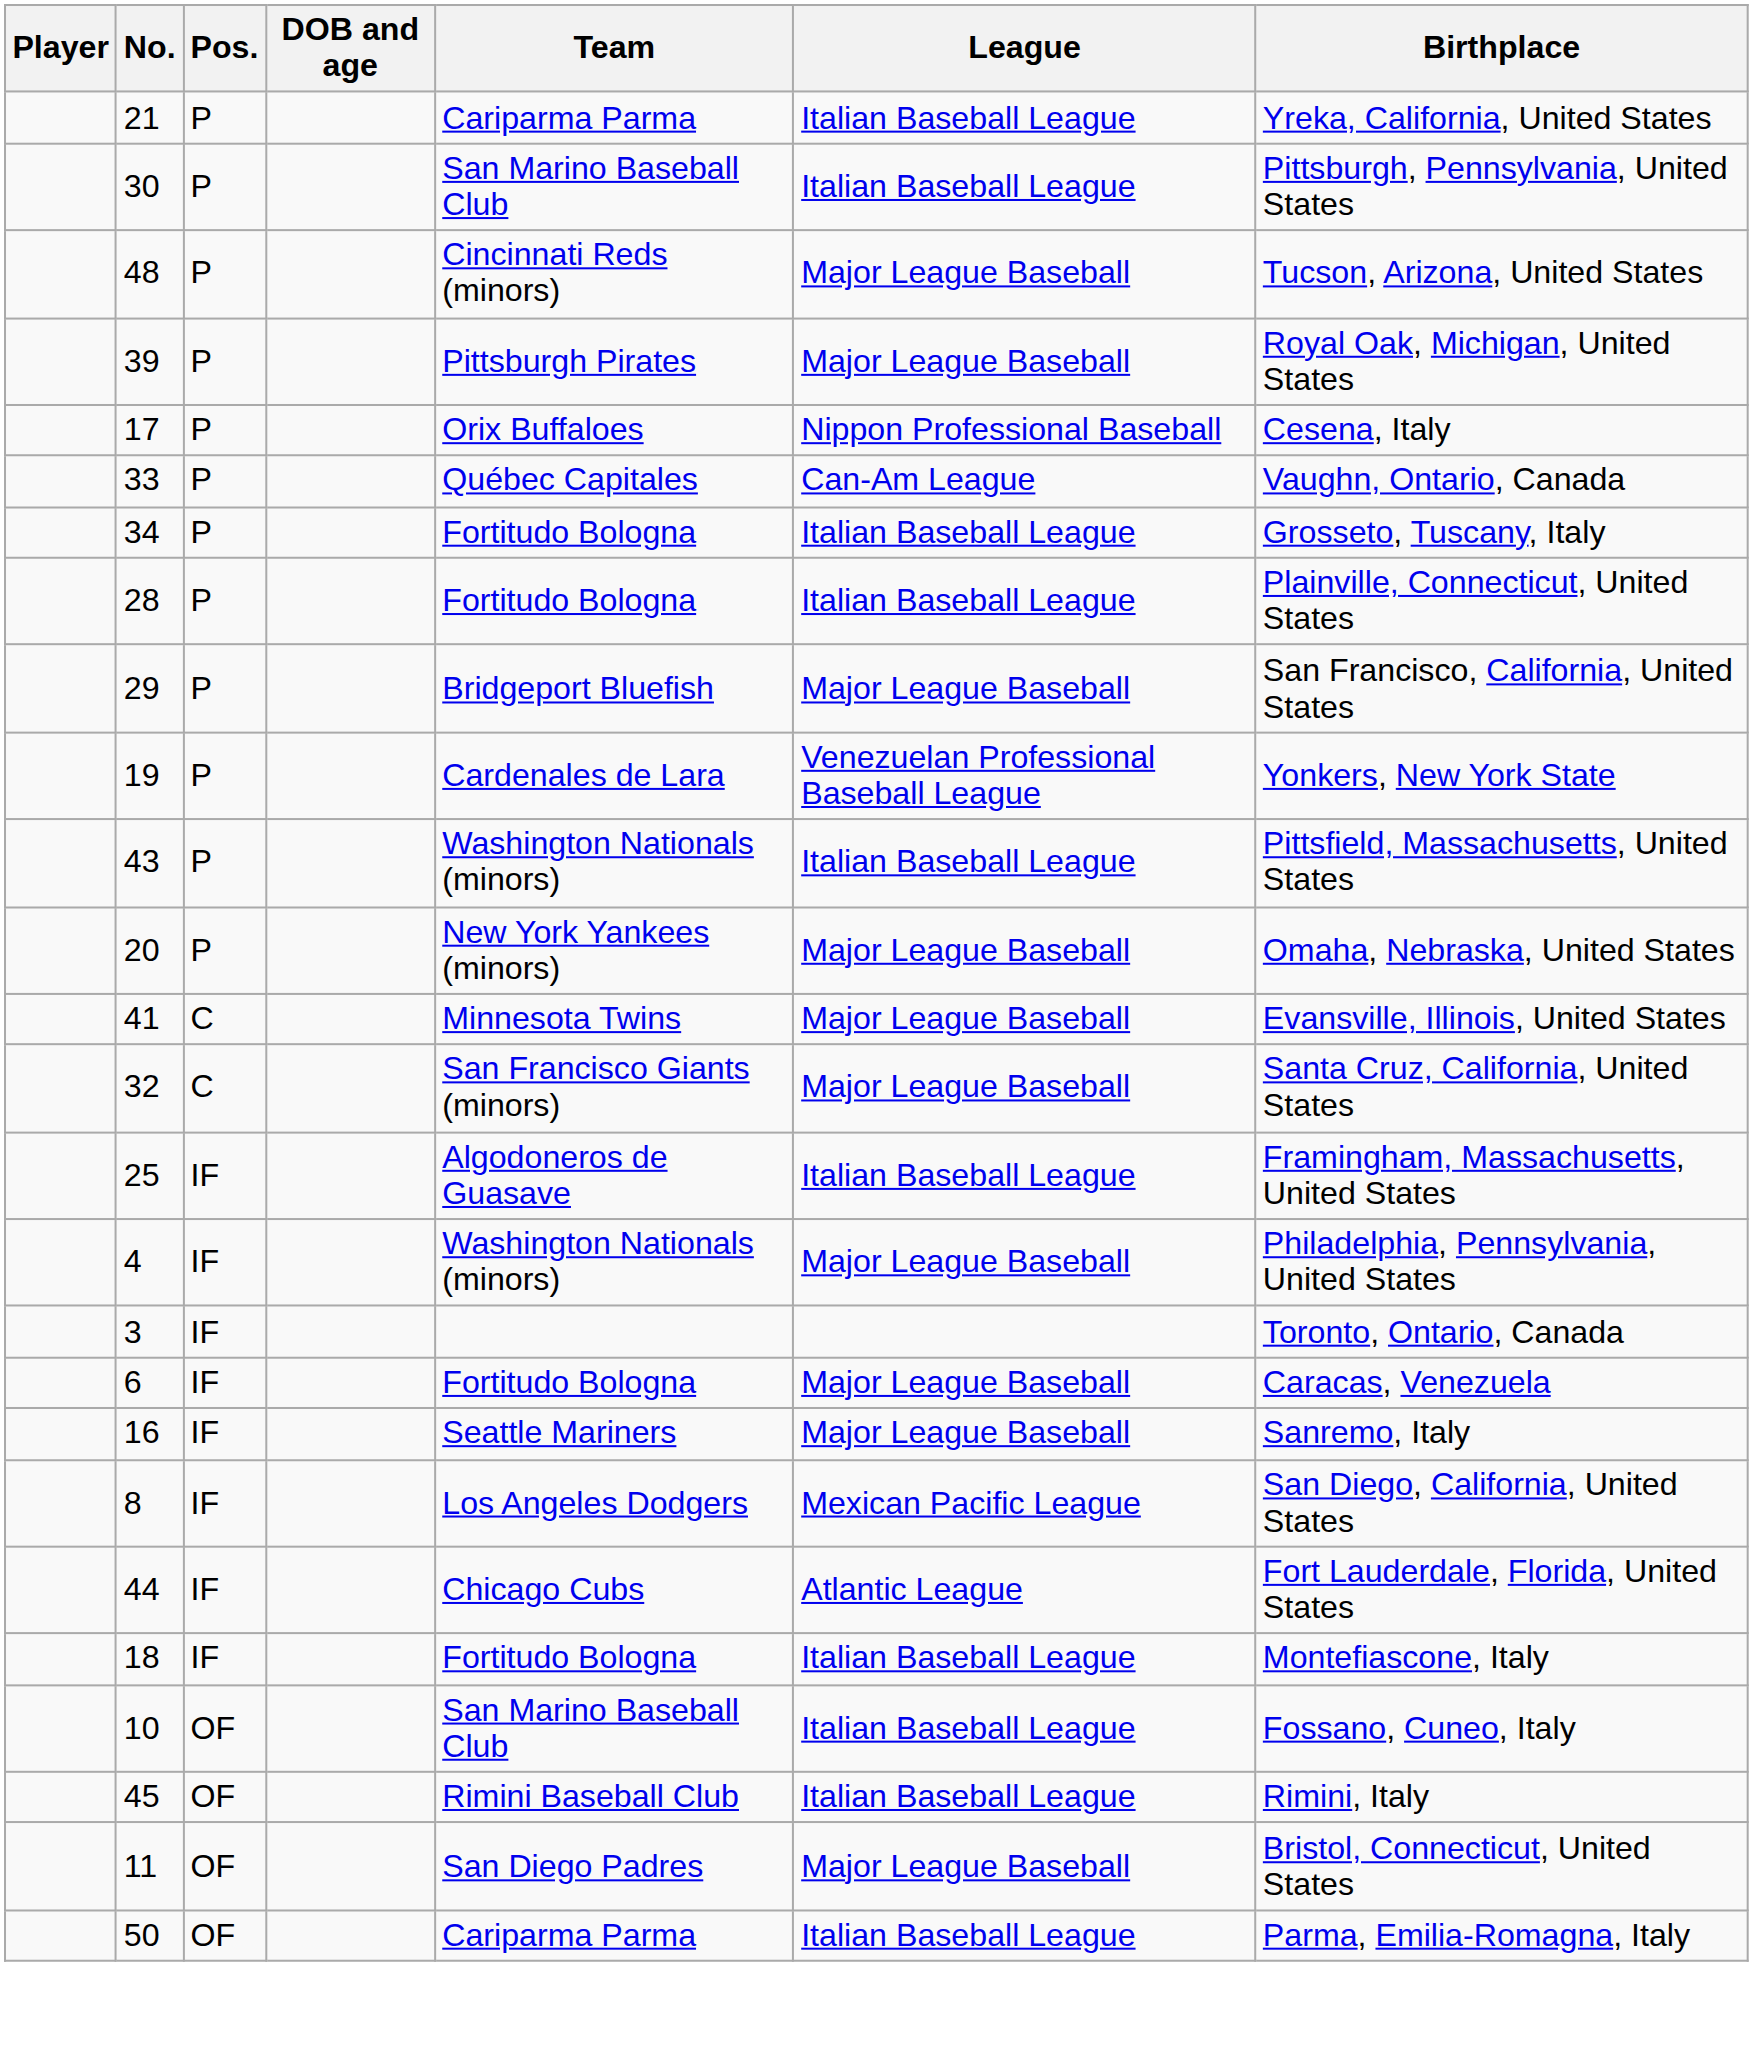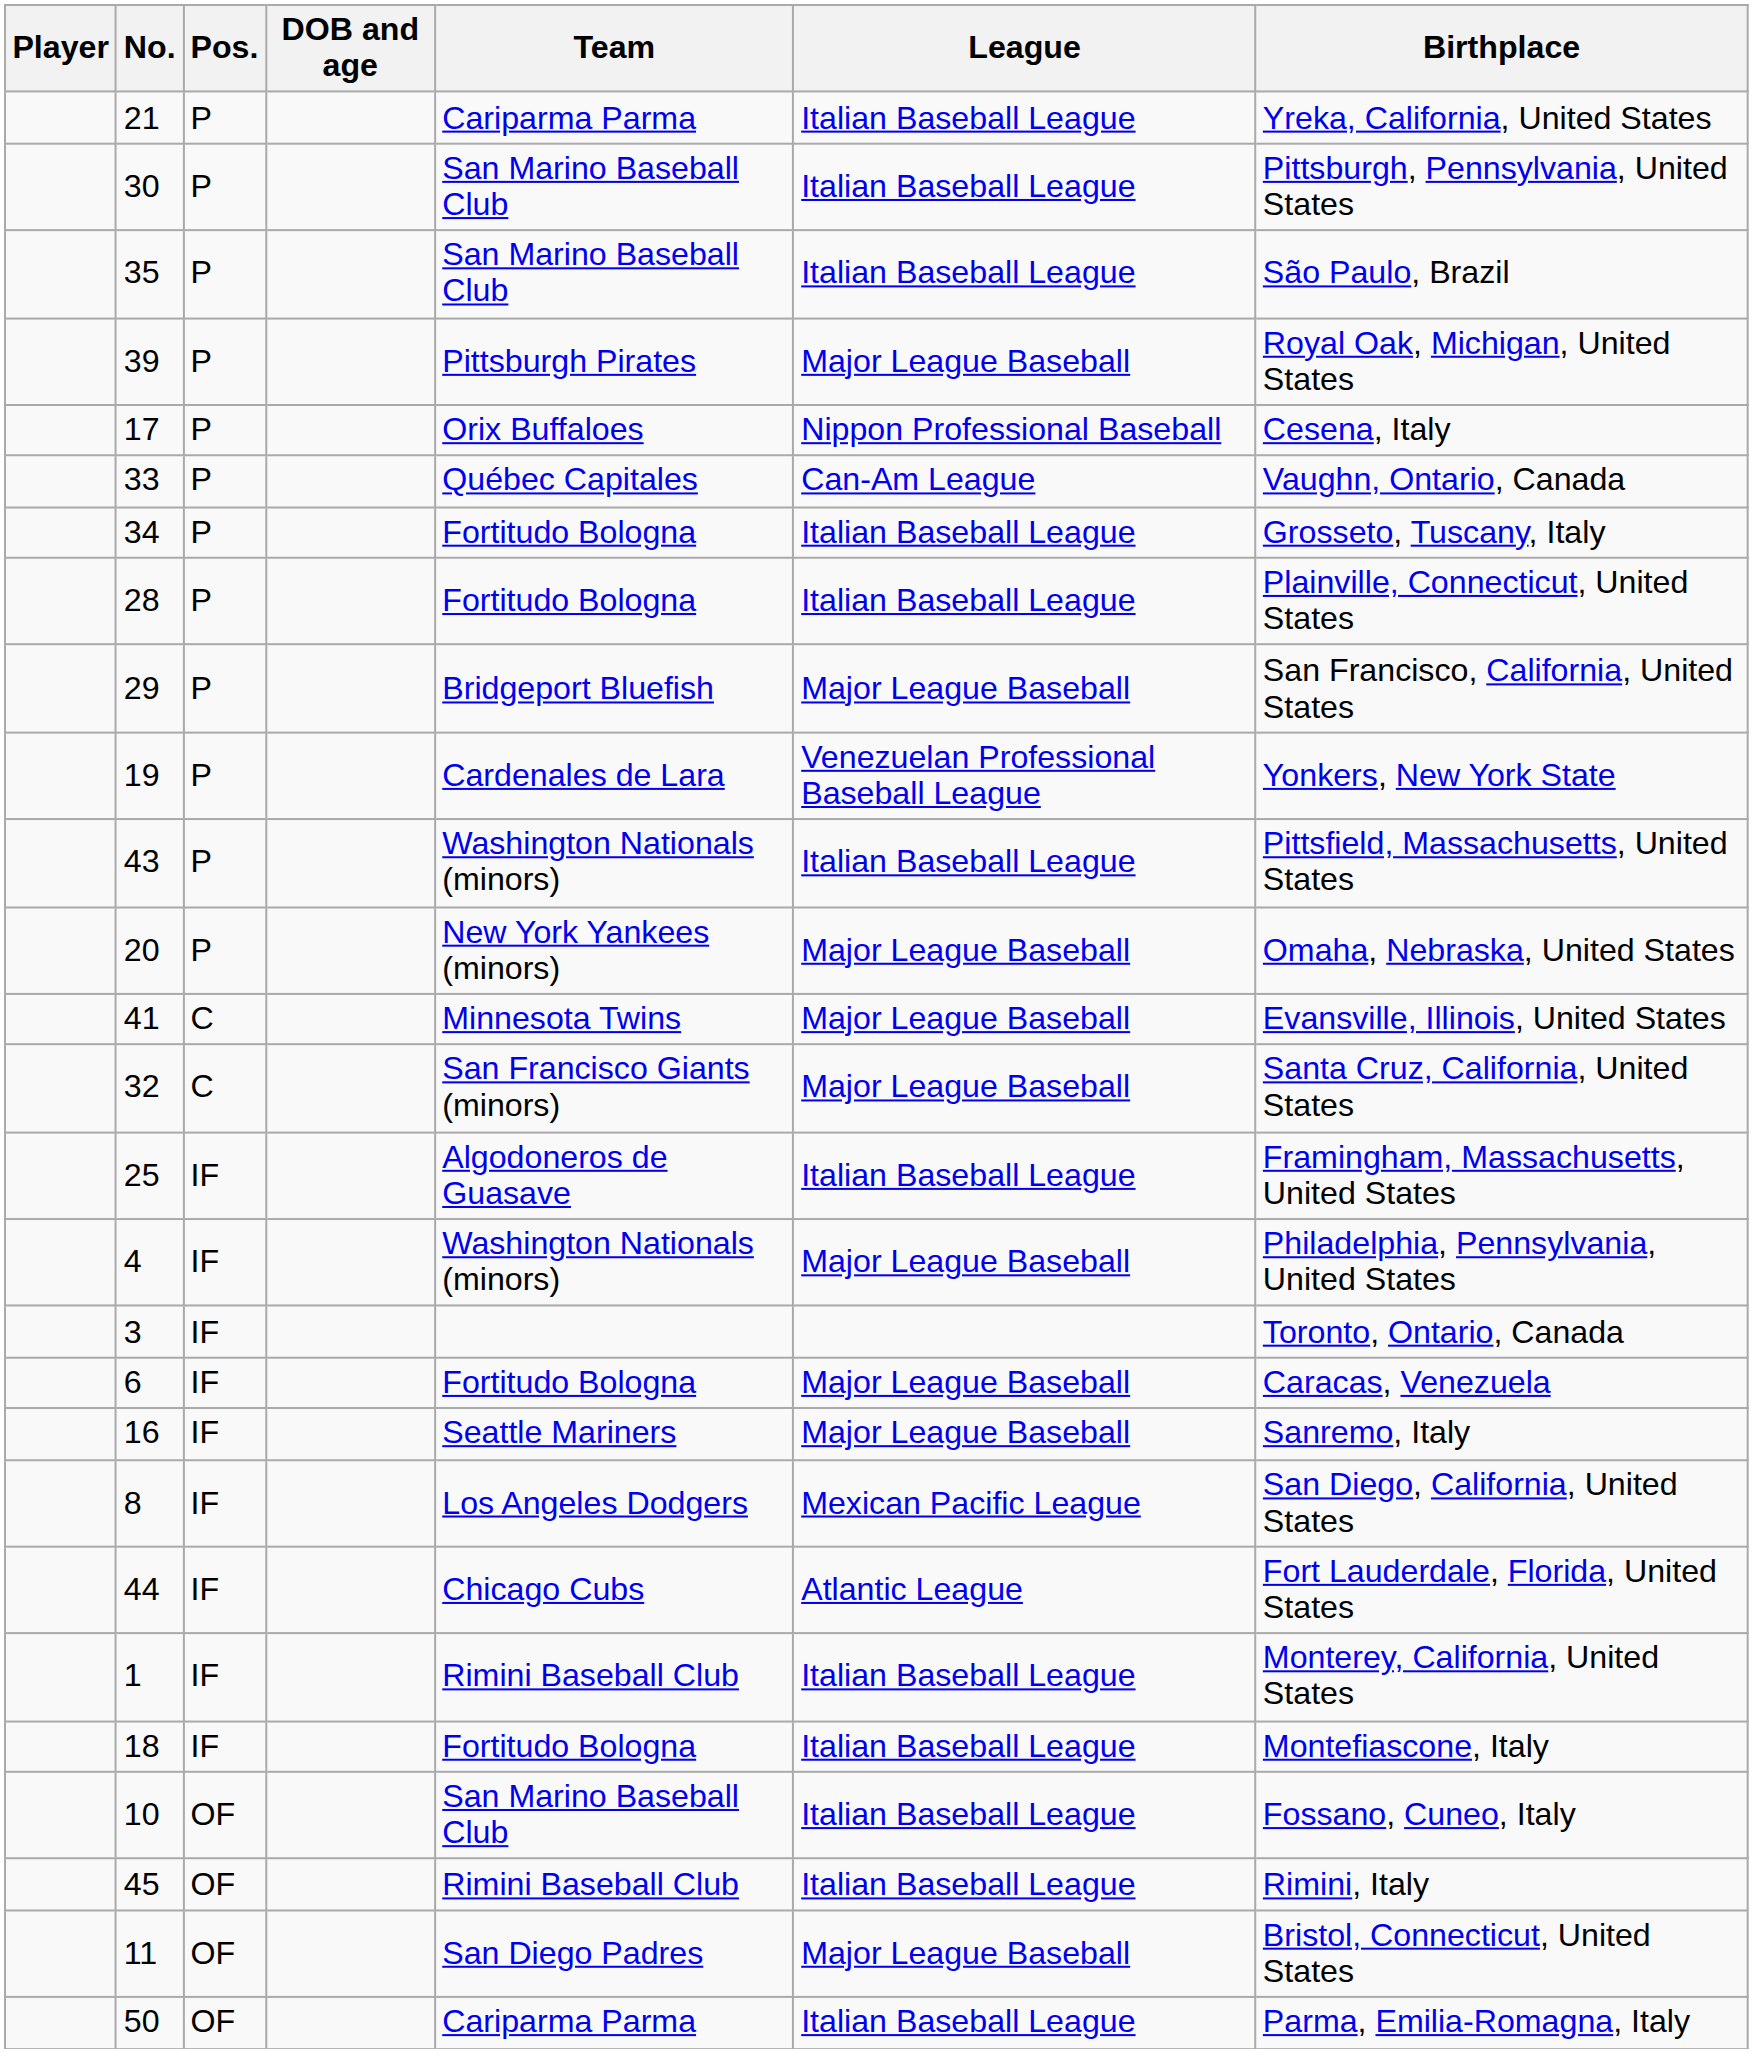 <table class="wikitable sortable">
 <tr>
 <th>Player</th>
 <th>No.</th>
 <th>Pos.</th>
 <th>DOB and age</th>
 <th>Team</th>
 <th>League</th>
 <th>Birthplace</th>
 </tr>
 <tr>
 <td></td>
 <td>21</td>
 <td>P</td>
 <td></td>
 <td> <a href='#'>Cariparma Parma</a></td>
 <td><a href='#'>Italian Baseball League</a></td>
 <td><a href='#'>Yreka, California</a>, United States</td>
 </tr>
 <tr>
 <td></td>
 <td>30</td>
 <td>P</td>
 <td></td>
 <td><a href='#'>San Marino Baseball Club</a></td>
 <td><a href='#'>Italian Baseball League</a></td>
 <td><a href='#'>Pittsburgh</a>, <a href='#'>Pennsylvania</a>, United States</td>
 </tr>
 <tr>
 <td></td>
-<td>48</td>
+<td>35</td>
 <td>P</td>
 <td></td>
-<td> <a href='#'>Cincinnati Reds</a> (minors)</td>
-<td><a href='#'>Major League Baseball</a></td>
-<td><a href='#'>Tucson</a>, <a href='#'>Arizona</a>, United States</td>
+<td> <a href='#'>San Marino Baseball Club</a></td>
+<td><a href='#'>Italian Baseball League</a></td>
+<td><a href='#'>São Paulo</a>, Brazil</td>
 </tr>
 <tr>
 <td></td>
 <td>39</td>
 <td>P</td>
 <td></td>
 <td> <a href='#'>Pittsburgh Pirates</a></td>
 <td><a href='#'>Major League Baseball</a></td>
 <td><a href='#'>Royal Oak</a>, <a href='#'>Michigan</a>, United States</td>
 </tr>
 <tr>
 <td></td>
 <td>17</td>
 <td>P</td>
 <td></td>
 <td> <a href='#'>Orix Buffaloes</a></td>
 <td><a href='#'>Nippon Professional Baseball</a></td>
 <td><a href='#'>Cesena</a>, Italy</td>
 </tr>
 <tr>
 <td></td>
 <td>33</td>
 <td>P</td>
 <td></td>
 <td> <a href='#'>Québec Capitales</a></td>
 <td><a href='#'>Can-Am League</a></td>
 <td><a href='#'>Vaughn, Ontario</a>, Canada</td>
 </tr>
 <tr>
 <td></td>
 <td>34</td>
 <td>P</td>
 <td></td>
 <td> <a href='#'>Fortitudo Bologna</a></td>
 <td><a href='#'>Italian Baseball League</a></td>
 <td><a href='#'>Grosseto</a>, <a href='#'>Tuscany</a>, Italy</td>
 </tr>
 <tr>
 <td></td>
 <td>28</td>
 <td>P</td>
 <td></td>
 <td> <a href='#'>Fortitudo Bologna</a></td>
 <td><a href='#'>Italian Baseball League</a></td>
 <td><a href='#'>Plainville, Connecticut</a>, United States</td>
 </tr>
 <tr>
 <td></td>
 <td>29</td>
 <td>P</td>
 <td></td>
 <td> <a href='#'>Bridgeport Bluefish</a></td>
 <td><a href='#'>Major League Baseball</a></td>
 <td>San Francisco, <a href='#'>California</a>, United States</td>
 </tr>
 <tr>
 <td></td>
 <td>19</td>
 <td>P</td>
 <td></td>
 <td> <a href='#'>Cardenales de Lara</a></td>
 <td><a href='#'>Venezuelan Professional Baseball League</a></td>
 <td><a href='#'>Yonkers</a>, <a href='#'>New York State</a></td>
 </tr>
 <tr>
 <td></td>
 <td>43</td>
 <td>P</td>
 <td></td>
 <td> <a href='#'>Washington Nationals</a> (minors)</td>
 <td><a href='#'>Italian Baseball League</a></td>
 <td><a href='#'>Pittsfield, Massachusetts</a>, United States</td>
 </tr>
 <tr>
 <td></td>
 <td>20</td>
 <td>P</td>
 <td></td>
 <td> <a href='#'>New York Yankees</a> (minors)</td>
 <td><a href='#'>Major League Baseball</a></td>
 <td><a href='#'>Omaha</a>, <a href='#'>Nebraska</a>, United States</td>
 </tr>
 <tr>
 <td></td>
 <td>41</td>
 <td>C</td>
 <td></td>
 <td> <a href='#'>Minnesota Twins</a></td>
 <td><a href='#'>Major League Baseball</a></td>
 <td><a href='#'>Evansville, Illinois</a>, United States</td>
 </tr>
 <tr>
 <td></td>
 <td>32</td>
 <td>C</td>
 <td></td>
 <td> <a href='#'>San Francisco Giants</a> (minors)</td>
 <td><a href='#'>Major League Baseball</a></td>
 <td><a href='#'>Santa Cruz, California</a>, United States</td>
 </tr>
 <tr>
 <td></td>
 <td>25</td>
 <td>IF</td>
 <td></td>
 <td> <a href='#'>Algodoneros de Guasave</a></td>
 <td><a href='#'>Italian Baseball League</a></td>
 <td><a href='#'>Framingham, Massachusetts</a>, United States</td>
 </tr>
 <tr>
 <td></td>
 <td>4</td>
 <td>IF</td>
 <td></td>
 <td> <a href='#'>Washington Nationals</a> (minors)</td>
 <td><a href='#'>Major League Baseball</a></td>
 <td><a href='#'>Philadelphia</a>, <a href='#'>Pennsylvania</a>, United States</td>
 </tr>
 <tr>
 <td></td>
 <td>3</td>
 <td>IF</td>
 <td></td>
 <td></td>
 <td></td>
 <td><a href='#'>Toronto</a>, <a href='#'>Ontario</a>, Canada</td>
 </tr>
 <tr>
 <td></td>
 <td>6</td>
 <td>IF</td>
 <td></td>
 <td> <a href='#'>Fortitudo Bologna</a></td>
 <td><a href='#'>Major League Baseball</a></td>
 <td><a href='#'>Caracas</a>, <a href='#'>Venezuela</a></td>
 </tr>
 <tr>
 <td></td>
 <td>16</td>
 <td>IF</td>
 <td></td>
 <td> <a href='#'>Seattle Mariners</a></td>
 <td><a href='#'>Major League Baseball</a></td>
 <td><a href='#'>Sanremo</a>, Italy</td>
 </tr>
 <tr>
 <td></td>
 <td>8</td>
 <td>IF</td>
 <td></td>
 <td> <a href='#'>Los Angeles Dodgers</a></td>
 <td><a href='#'>Mexican Pacific League</a></td>
 <td><a href='#'>San Diego</a>, <a href='#'>California</a>, United States</td>
 </tr>
 <tr>
 <td></td>
 <td>44</td>
 <td>IF</td>
 <td></td>
 <td> <a href='#'>Chicago Cubs</a></td>
 <td><a href='#'>Atlantic League</a></td>
 <td><a href='#'>Fort Lauderdale</a>, <a href='#'>Florida</a>, United States</td>
 </tr>
 <tr>
 <td></td>
+<td>1</td>
+<td>IF</td>
+<td></td>
+<td> <a href='#'>Rimini Baseball Club</a></td>
+<td><a href='#'>Italian Baseball League</a></td>
+<td><a href='#'>Monterey, California</a>, United States</td>
+</tr>
+<tr>
+<td></td>
 <td>18</td>
 <td>IF</td>
 <td></td>
 <td> <a href='#'>Fortitudo Bologna</a></td>
 <td><a href='#'>Italian Baseball League</a></td>
 <td><a href='#'>Montefiascone</a>, Italy</td>
 </tr>
 <tr>
 <td></td>
 <td>10</td>
 <td>OF</td>
 <td></td>
 <td> <a href='#'>San Marino Baseball Club</a></td>
 <td><a href='#'>Italian Baseball League</a></td>
 <td><a href='#'>Fossano</a>, <a href='#'>Cuneo</a>, Italy</td>
 </tr>
 <tr>
 <td></td>
 <td>45</td>
 <td>OF</td>
 <td></td>
 <td> <a href='#'>Rimini Baseball Club</a></td>
 <td><a href='#'>Italian Baseball League</a></td>
 <td><a href='#'>Rimini</a>, Italy</td>
 </tr>
 <tr>
 <td></td>
 <td>11</td>
 <td>OF</td>
 <td></td>
 <td> <a href='#'>San Diego Padres</a></td>
 <td><a href='#'>Major League Baseball</a></td>
 <td><a href='#'>Bristol, Connecticut</a>, United States</td>
 </tr>
 <tr>
 <td></td>
 <td>50</td>
 <td>OF</td>
 <td></td>
 <td> <a href='#'>Cariparma Parma</a></td>
 <td><a href='#'>Italian Baseball League</a></td>
 <td><a href='#'>Parma</a>, <a href='#'>Emilia-Romagna</a>, Italy</td>
 </tr>
 </table>
